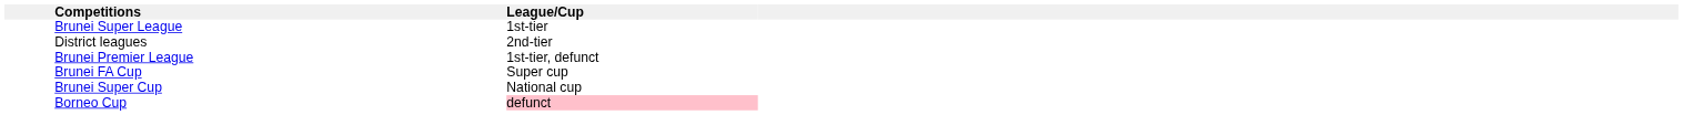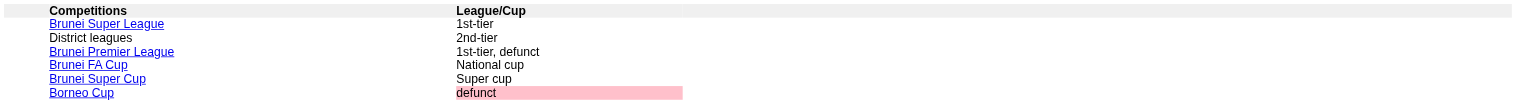 <table width="100%" cellspacing="0" cellpadding="0">
 <tr bgcolor="F0F0F0">
 <th width="3%" align="left"></th>
 <th width="27%" align="left">Competitions</th>
 <th width="15%" align="left">League/Cup</th>
 <th width="55%" align="left"></th>
 </tr>
 <tr>
 <td></td>
 <td><a href='#'>Brunei Super League</a></td>
 <td>1st-tier</td>
 </tr>
 <tr>
 <td></td>
 <td>District leagues</td>
 <td>2nd-tier</td>
 </tr>
 <tr>
 <td></td>
 <td><a href='#'>Brunei Premier League</a></td>
 <td>1st-tier, defunct</td>
 </tr>
 <tr>
 <td></td>
 <td><a href='#'>Brunei FA Cup</a></td>
-<td>Super cup</td>
+<td>National cup</td>
 </tr>
 <tr>
 <td></td>
 <td><a href='#'>Brunei Super Cup</a></td>
-<td>National cup</td>
+<td>Super cup</td>
 </tr>
 <tr>
 <td></td>
 <td><a href='#'>Borneo Cup</a></td>
 <td style="background: pink;">defunct</td>
 </tr>
 </table>
